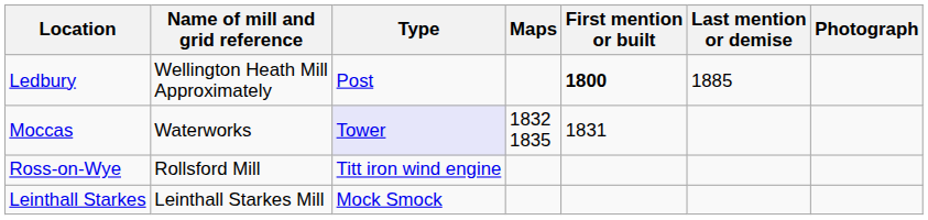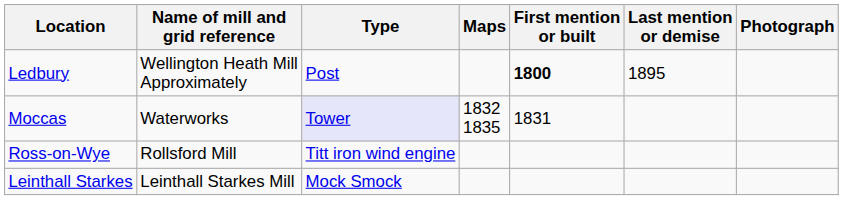 <table class="wikitable">
 <tr>
 <th>Location</th>
 <th>Name of mill and<br>grid reference</th>
 <th>Type</th>
 <th>Maps</th>
 <th>First mention<br>or built</th>
 <th>Last mention<br> or demise</th>
 <th>Photograph</th>
 </tr>
 <tr>
 <td><a href='#'>Ledbury</a></td>
 <td>Wellington Heath Mill<br>Approximately<br></td>
 <td><a href='#'>Post</a></td>
 <td></td>
 <td><strong>1800</strong></td>
-<td>1885</td>
+<td>1895</td>
 <td></td>
 </tr>
 <tr>
 <td><a href='#'>Moccas</a></td>
 <td>Waterworks</td>
 <td style="background: lavender;"><a href='#'>Tower</a></td>
 <td>1832<br>1835</td>
 <td>1831</td>
 <td></td>
 <td></td>
 </tr>
 <tr>
 <td><a href='#'>Ross-on-Wye</a></td>
 <td>Rollsford Mill<br></td>
 <td><a href='#'>Titt iron wind engine</a></td>
 <td></td>
 <td></td>
 <td></td>
 <td></td>
 </tr>
 <tr>
 <td><a href='#'>Leinthall Starkes</a></td>
 <td>Leinthall Starkes Mill<br></td>
 <td><a href='#'>Mock Smock</a></td>
 <td></td>
 <td></td>
 <td></td>
 <td></td>
 </tr>
 </table>
